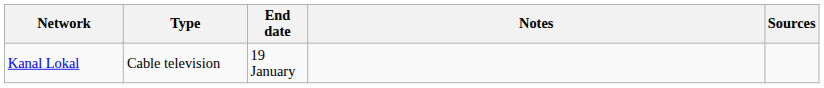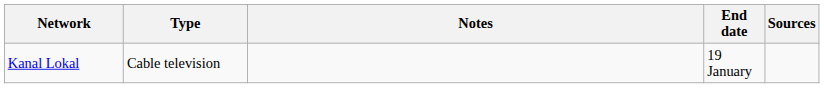 <table class="wikitable">
 <tr>
 <th style="text-align:center; width:125px">Network</th>
 <th style="text-align:center; width:130px">Type</th>
+<th style="text-align:center; width:500px">Notes</th>
 <th style="text-align:center; width:60px">End date</th>
-<th style="text-align:center; width:500px">Notes</th>
 <th style="text-align:center; width:30px">Sources</th>
 </tr>
 <tr>
 <td><a href='#'>Kanal Lokal</a></td>
 <td>Cable television</td>
+<td></td>
 <td>19 January</td>
-<td></td>
 <td></td>
 </tr>
 </table>
